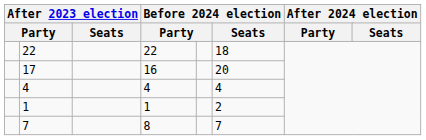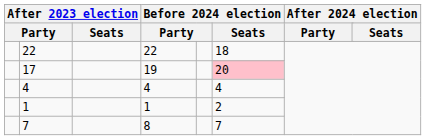 <table class="wikitable">
 <tr>
 <th colspan="3">After <a href='#'>2023 election</a></th>
 <th colspan="3">Before 2024 election</th>
 <th colspan="3">After 2024 election</th>
 </tr>
 <tr>
 <th colspan="2">Party</th>
 <th>Seats</th>
 <th colspan="2">Party</th>
 <th>Seats</th>
 <th colspan="2">Party</th>
 <th>Seats</th>
 </tr>
 <tr>
 <td></td>
 <td>22</td>
 <td></td>
 <td>22</td>
 <td></td>
 <td>18</td>
 </tr>
 <tr>
 <td></td>
 <td>17</td>
 <td></td>
-<td>16</td>
+<td>19</td>
 <td></td>
-<td>20</td>
+<td style="background: pink;">20</td>
 </tr>
 <tr>
 <td></td>
 <td>4</td>
 <td></td>
 <td>4</td>
 <td></td>
 <td>4</td>
 </tr>
 <tr>
 <td></td>
 <td>1</td>
 <td></td>
 <td>1</td>
 <td></td>
 <td>2</td>
 </tr>
 <tr>
 <td></td>
 <td>7</td>
 <td></td>
 <td>8</td>
 <td></td>
 <td>7</td>
 </tr>
 </table>
